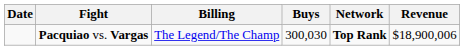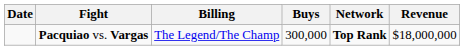 <table class="wikitable">
 <tr>
 <th>Date</th>
 <th>Fight</th>
 <th>Billing</th>
 <th>Buys</th>
 <th>Network</th>
 <th>Revenue</th>
 </tr>
 <tr>
 <td align="center"></td>
 <td><strong>Pacquiao</strong> vs. <strong>Vargas</strong></td>
 <td><a href='#'>The Legend/The Champ</a></td>
-<td>300,030</td>
+<td>300,000</td>
 <td><strong>Top Rank</strong></td>
-<td>$18,900,006</td>
+<td>$18,000,000</td>
 </tr>
 </table>
